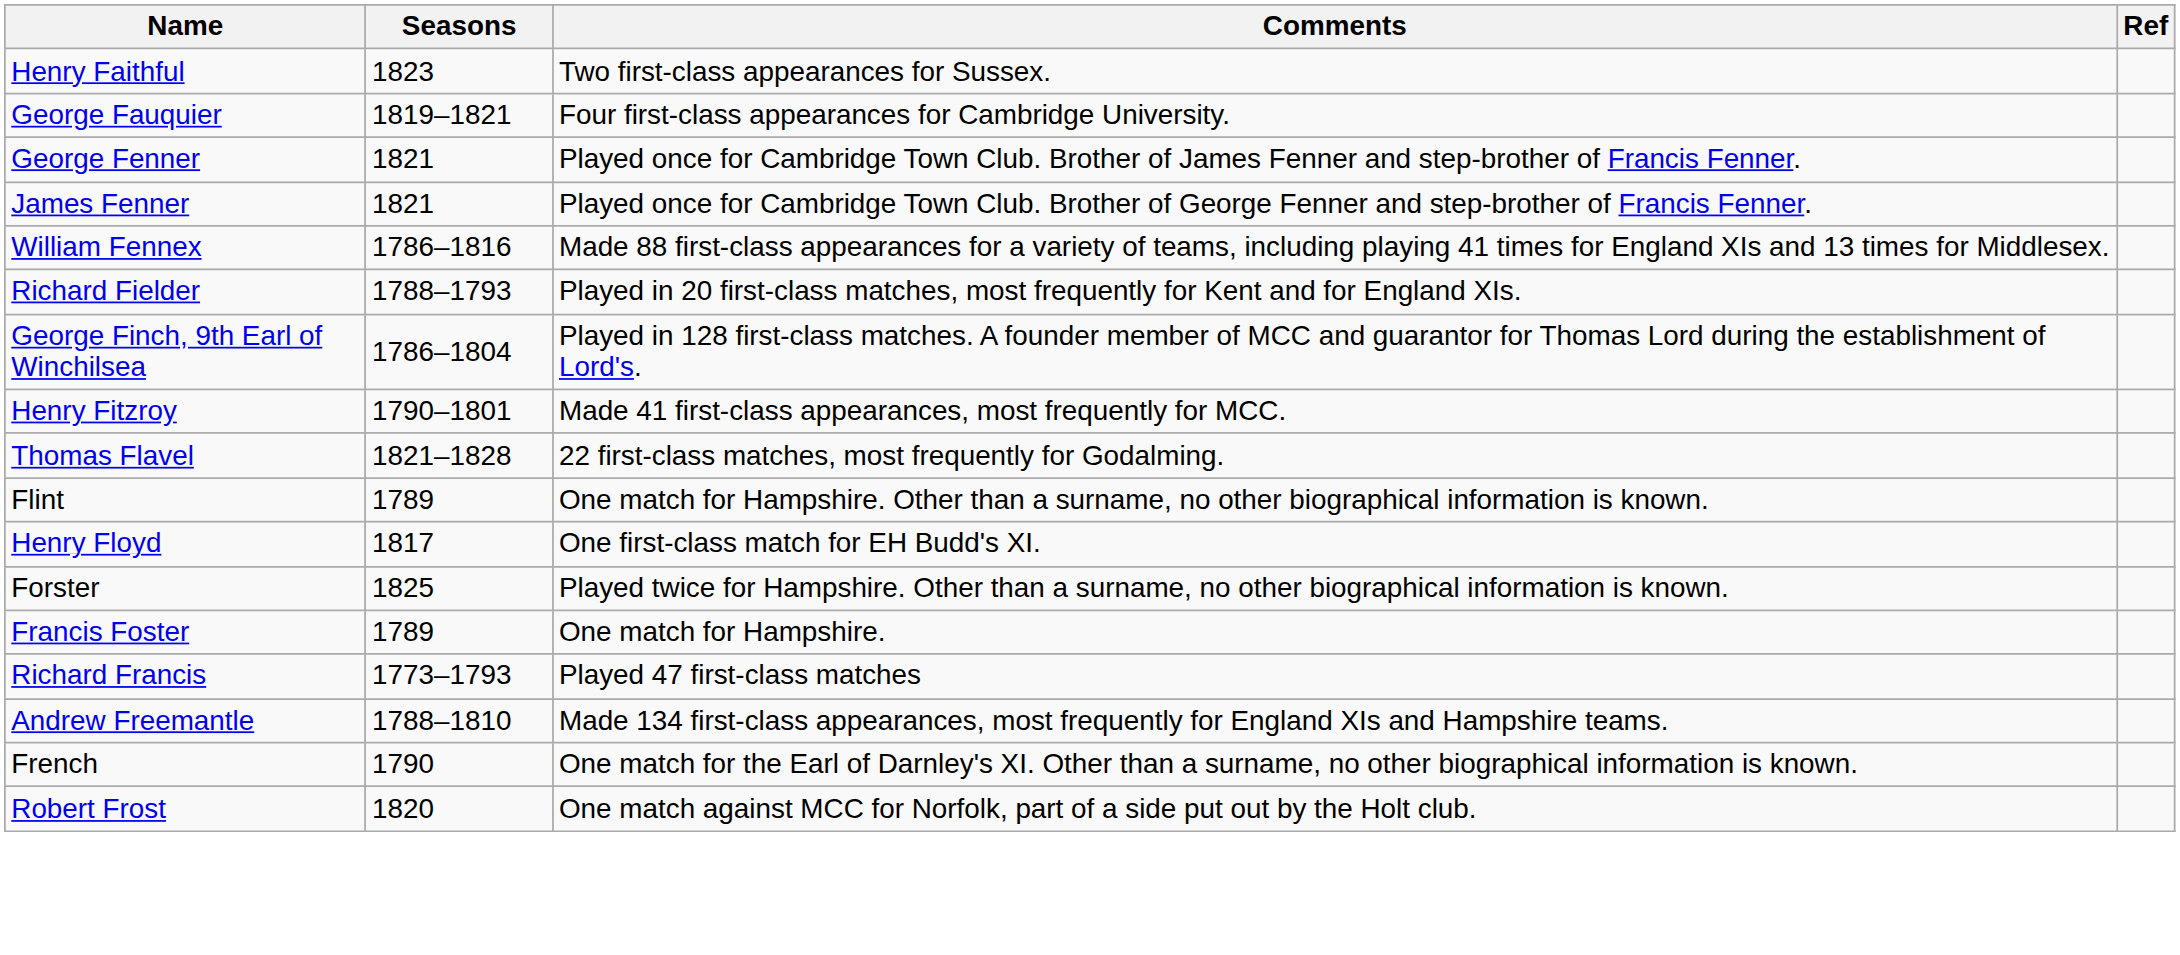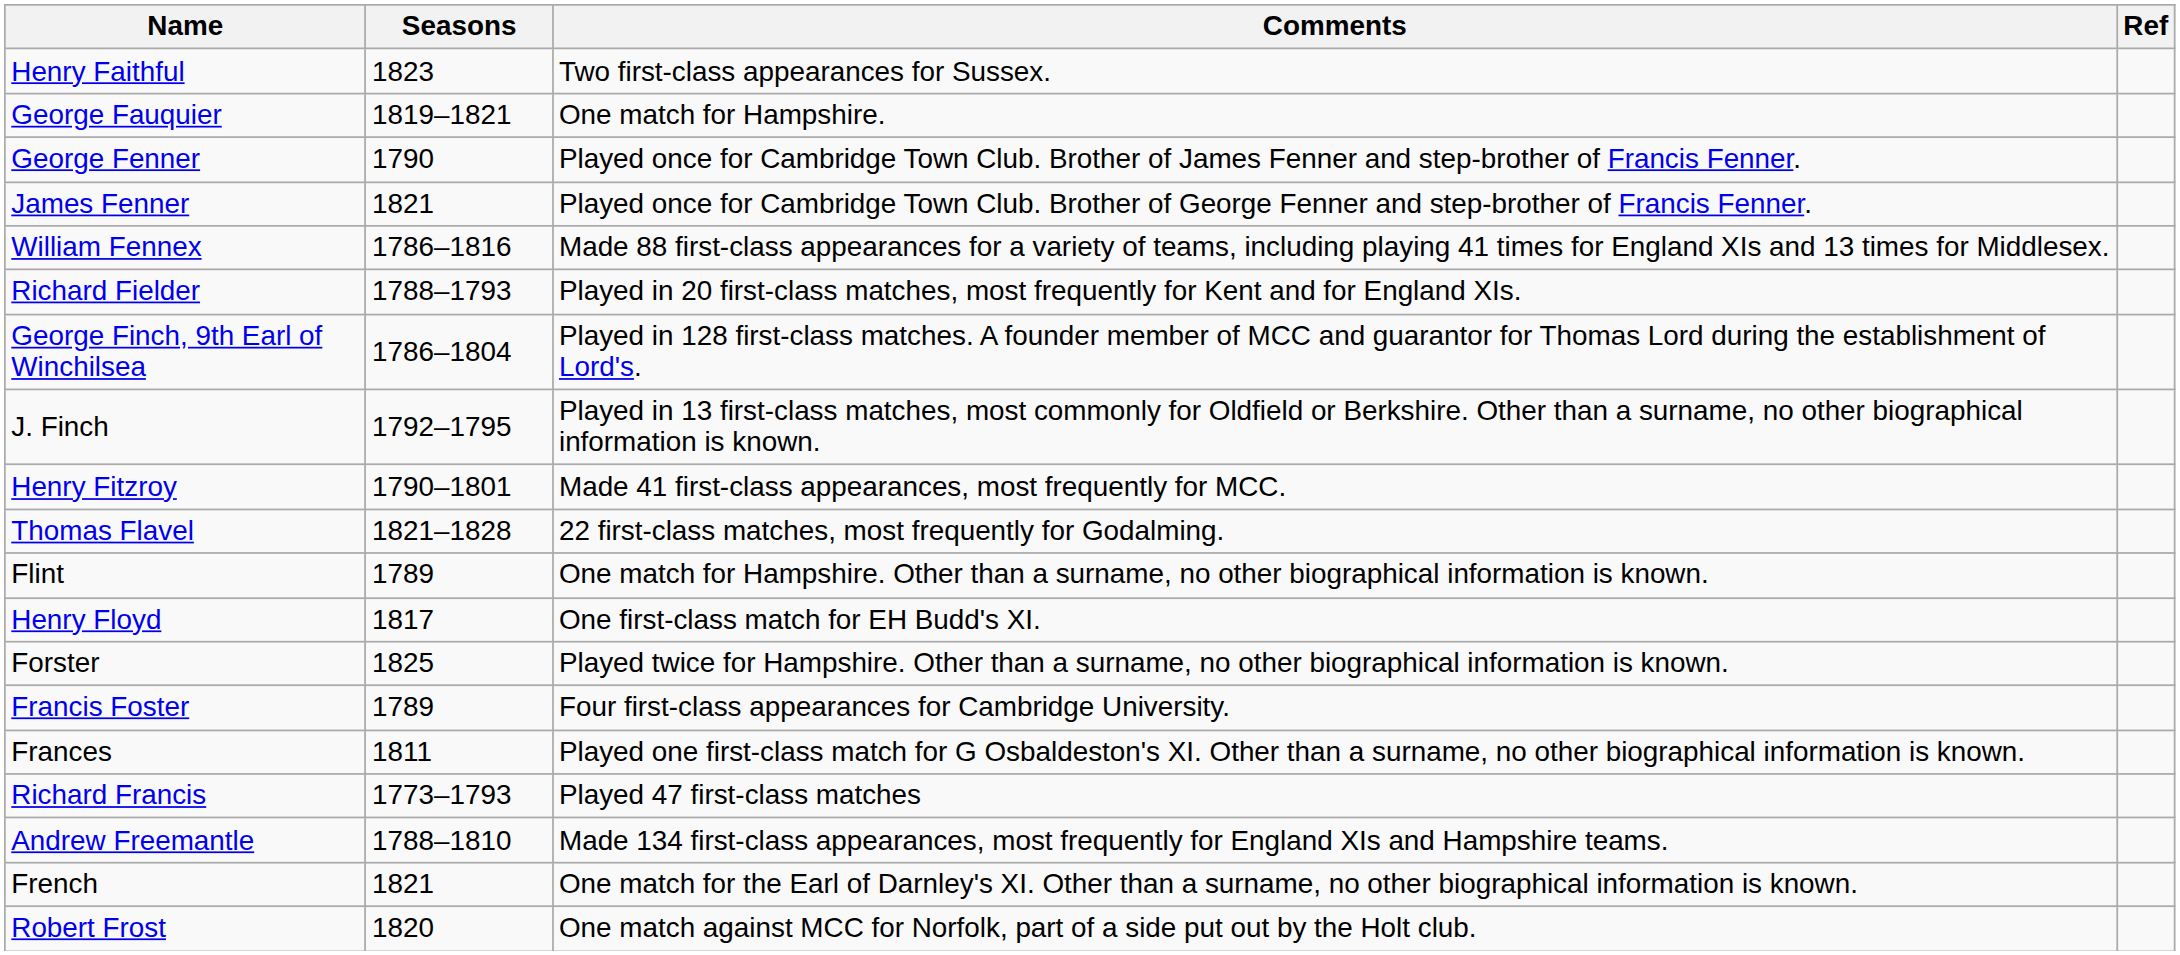 <table class="wikitable">
 <tr>
 <th style="width:200px">Name</th>
 <th style="width: 100px">Seasons</th>
 <th>Comments</th>
 <th>Ref</th>
 </tr>
 <tr>
 <td><a href='#'>Henry Faithful</a></td>
 <td>1823</td>
 <td>Two first-class appearances for Sussex.</td>
 <td></td>
 </tr>
 <tr>
 <td><a href='#'>George Fauquier</a></td>
 <td>1819–1821</td>
-<td>Four first-class appearances for Cambridge University.</td>
+<td>One match for Hampshire.</td>
 <td></td>
 </tr>
 <tr>
 <td><a href='#'>George Fenner</a></td>
-<td>1821</td>
+<td>1790</td>
 <td>Played once for Cambridge Town Club. Brother of James Fenner and step-brother of <a href='#'>Francis Fenner</a>.</td>
 <td></td>
 </tr>
 <tr>
 <td><a href='#'>James Fenner</a></td>
 <td>1821</td>
 <td>Played once for Cambridge Town Club. Brother of George Fenner and step-brother of <a href='#'>Francis Fenner</a>.</td>
 <td></td>
 </tr>
 <tr>
 <td><a href='#'>William Fennex</a></td>
 <td>1786–1816</td>
 <td>Made 88 first-class appearances for a variety of teams, including playing 41 times for England XIs and 13 times for Middlesex.</td>
 <td></td>
 </tr>
 <tr>
 <td><a href='#'>Richard Fielder</a></td>
 <td>1788–1793</td>
 <td>Played in 20 first-class matches, most frequently for Kent and for England XIs.</td>
 <td></td>
 </tr>
 <tr>
 <td><a href='#'>George Finch, 9th Earl of Winchilsea</a></td>
 <td>1786–1804</td>
 <td>Played in 128 first-class matches. A founder member of MCC and guarantor for Thomas Lord during the establishment of <a href='#'>Lord's</a>.</td>
+<td></td>
+</tr>
+<tr>
+<td>J. Finch</td>
+<td>1792–1795</td>
+<td>Played in 13 first-class matches, most commonly for Oldfield or Berkshire. Other than a surname, no other biographical information is known.</td>
 <td></td>
 </tr>
 <tr>
 <td><a href='#'>Henry Fitzroy</a></td>
 <td>1790–1801</td>
 <td>Made 41 first-class appearances, most frequently for MCC.</td>
 <td></td>
 </tr>
 <tr>
 <td><a href='#'>Thomas Flavel</a></td>
 <td>1821–1828</td>
 <td>22 first-class matches, most frequently for Godalming.</td>
 <td></td>
 </tr>
 <tr>
 <td>Flint</td>
 <td>1789</td>
 <td>One match for Hampshire. Other than a surname, no other biographical information is known.</td>
 <td></td>
 </tr>
 <tr>
 <td><a href='#'>Henry Floyd</a></td>
 <td>1817</td>
 <td>One first-class match for EH Budd's XI.</td>
 <td></td>
 </tr>
 <tr>
 <td>Forster</td>
 <td>1825</td>
 <td>Played twice for Hampshire. Other than a surname, no other biographical information is known.</td>
 <td></td>
 </tr>
 <tr>
 <td><a href='#'>Francis Foster</a></td>
 <td>1789</td>
-<td>One match for Hampshire.</td>
+<td>Four first-class appearances for Cambridge University.</td>
+<td></td>
+</tr>
+<tr>
+<td>Frances</td>
+<td>1811</td>
+<td>Played one first-class match for G Osbaldeston's XI. Other than a surname, no other biographical information is known.</td>
 <td></td>
 </tr>
 <tr>
 <td><a href='#'>Richard Francis</a></td>
 <td>1773–1793</td>
 <td>Played 47 first-class matches</td>
 <td></td>
 </tr>
 <tr>
 <td><a href='#'>Andrew Freemantle</a></td>
 <td>1788–1810</td>
 <td>Made 134 first-class appearances, most frequently for England XIs and Hampshire teams.</td>
 <td></td>
 </tr>
 <tr>
 <td>French</td>
-<td>1790</td>
+<td>1821</td>
 <td>One match for the Earl of Darnley's XI. Other than a surname, no other biographical information is known.</td>
 <td></td>
 </tr>
 <tr>
 <td><a href='#'>Robert Frost</a></td>
 <td>1820</td>
 <td>One match against MCC for Norfolk, part of a side put out by the Holt club.</td>
 <td></td>
 </tr>
 </table>
